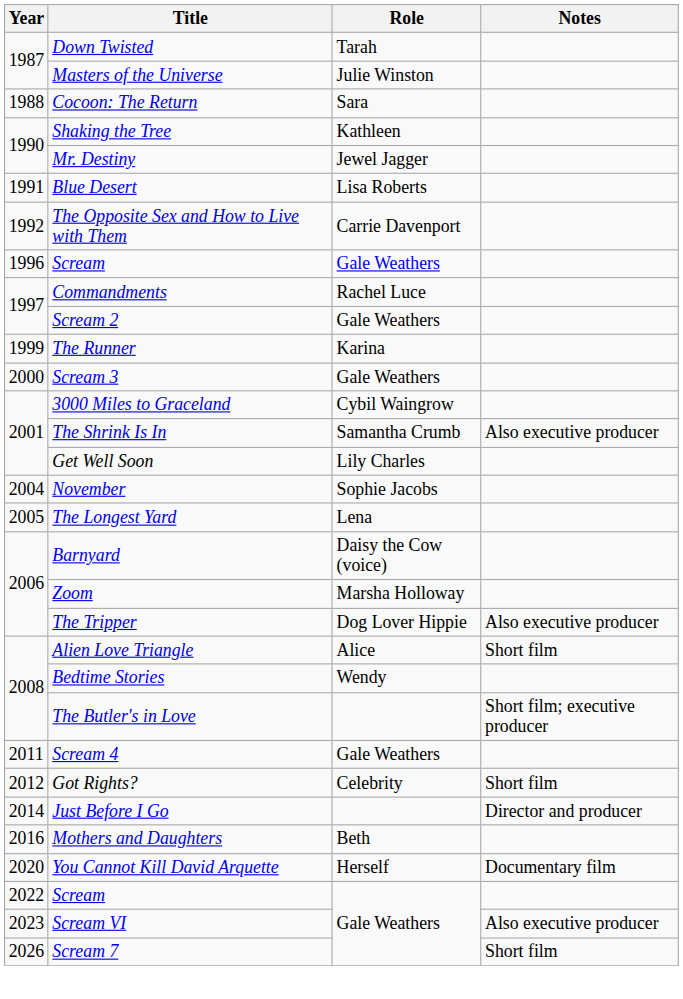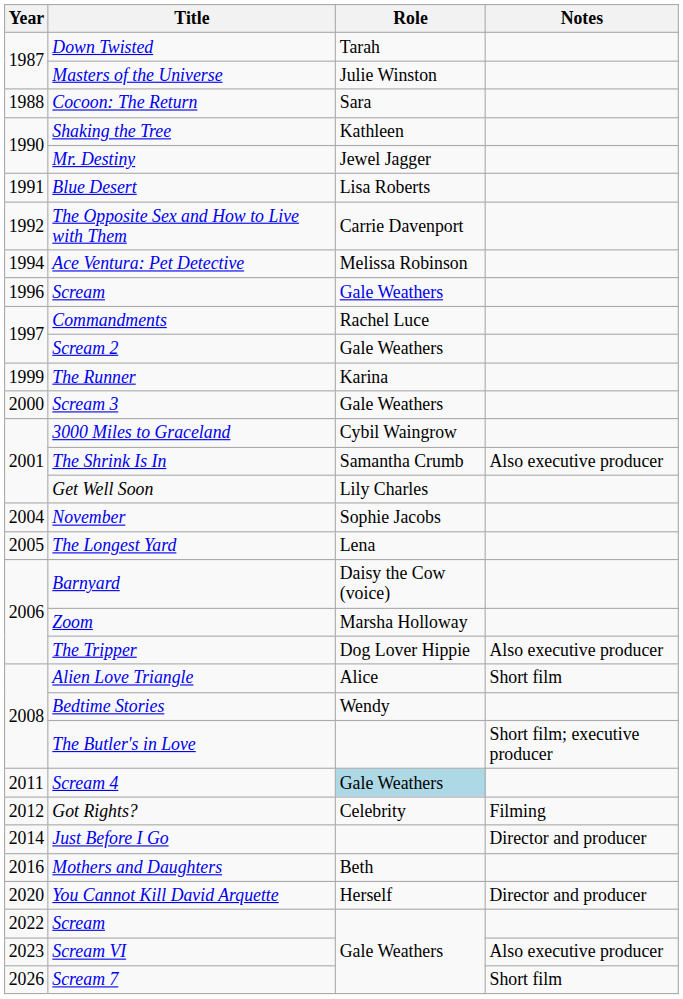 <table class="wikitable sortable">
 <tr>
 <th>Year</th>
 <th>Title</th>
 <th>Role</th>
 <th>Notes</th>
 </tr>
 <tr>
 <td rowspan="2">1987</td>
 <td><em><a href='#'>Down Twisted</a></em></td>
 <td>Tarah</td>
 <td></td>
 </tr>
 <tr>
 <td><em><a href='#'>Masters of the Universe</a></em></td>
 <td>Julie Winston</td>
 <td></td>
 </tr>
 <tr>
 <td>1988</td>
 <td><em><a href='#'>Cocoon: The Return</a></em></td>
 <td>Sara</td>
 <td></td>
 </tr>
 <tr>
 <td rowspan="2">1990</td>
 <td><em><a href='#'>Shaking the Tree</a></em></td>
 <td>Kathleen</td>
 <td></td>
 </tr>
 <tr>
 <td><em><a href='#'>Mr. Destiny</a></em></td>
 <td>Jewel Jagger</td>
 <td></td>
 </tr>
 <tr>
 <td>1991</td>
 <td><em><a href='#'>Blue Desert</a></em></td>
 <td>Lisa Roberts</td>
 <td></td>
 </tr>
 <tr>
 <td>1992</td>
 <td data-sort-value="Opposite Sex and How to Live with Them, The"><em><a href='#'>The Opposite Sex and How to Live with Them</a></em></td>
 <td>Carrie Davenport</td>
+<td></td>
+</tr>
+<tr>
+<td>1994</td>
+<td><em><a href='#'>Ace Ventura: Pet Detective</a></em></td>
+<td>Melissa Robinson</td>
 <td></td>
 </tr>
 <tr>
 <td>1996</td>
 <td><em><a href='#'>Scream</a></em></td>
 <td><a href='#'>Gale Weathers</a></td>
 <td></td>
 </tr>
 <tr>
 <td rowspan="2">1997</td>
 <td><em><a href='#'>Commandments</a></em></td>
 <td>Rachel Luce</td>
 <td></td>
 </tr>
 <tr>
 <td><em><a href='#'>Scream 2</a></em></td>
 <td>Gale Weathers</td>
 <td></td>
 </tr>
 <tr>
 <td>1999</td>
 <td data-sort-value="Runner, The"><em><a href='#'>The Runner</a></em></td>
 <td>Karina</td>
 <td></td>
 </tr>
 <tr>
 <td>2000</td>
 <td><em><a href='#'>Scream 3</a></em></td>
 <td>Gale Weathers</td>
 <td></td>
 </tr>
 <tr>
 <td rowspan="3">2001</td>
 <td><em><a href='#'>3000 Miles to Graceland</a></em></td>
 <td>Cybil Waingrow</td>
 <td></td>
 </tr>
 <tr>
 <td data-sort-value="Shrink Is In, The"><em><a href='#'>The Shrink Is In</a></em></td>
 <td>Samantha Crumb</td>
 <td>Also executive producer</td>
 </tr>
 <tr>
 <td><em>Get Well Soon</em></td>
 <td>Lily Charles</td>
 <td></td>
 </tr>
 <tr>
 <td>2004</td>
 <td><em><a href='#'>November</a></em></td>
 <td>Sophie Jacobs</td>
 <td></td>
 </tr>
 <tr>
 <td>2005</td>
 <td><em><a href='#'>The Longest Yard</a></em></td>
 <td>Lena</td>
 <td></td>
 </tr>
 <tr>
 <td rowspan="3">2006</td>
 <td><em><a href='#'>Barnyard</a></em></td>
 <td>Daisy the Cow (voice)</td>
 <td></td>
 </tr>
 <tr>
 <td><em><a href='#'>Zoom</a></em></td>
 <td>Marsha Holloway</td>
 <td></td>
 </tr>
 <tr>
 <td data-sort-value="Tripper, The"><em><a href='#'>The Tripper</a></em></td>
 <td>Dog Lover Hippie</td>
 <td>Also executive producer</td>
 </tr>
 <tr>
 <td rowspan="3">2008</td>
 <td><em><a href='#'>Alien Love Triangle</a></em></td>
 <td>Alice</td>
 <td>Short film</td>
 </tr>
 <tr>
 <td><em><a href='#'>Bedtime Stories</a></em></td>
 <td>Wendy</td>
 <td></td>
 </tr>
 <tr>
 <td data-sort-value="Butler's in Love, The"><em><a href='#'>The Butler's in Love</a></em></td>
 <td></td>
 <td>Short film; executive producer</td>
 </tr>
 <tr>
 <td>2011</td>
 <td><em><a href='#'>Scream 4</a></em></td>
-<td>Gale Weathers</td>
+<td style="background: lightblue;">Gale Weathers</td>
 <td></td>
 </tr>
 <tr>
 <td>2012</td>
 <td><em>Got Rights?</em></td>
 <td>Celebrity</td>
-<td>Short film</td>
+<td>Filming</td>
 </tr>
 <tr>
 <td>2014</td>
 <td><em><a href='#'>Just Before I Go</a></em></td>
 <td></td>
 <td>Director and producer</td>
 </tr>
 <tr>
 <td>2016</td>
 <td><em><a href='#'>Mothers and Daughters</a></em></td>
 <td>Beth</td>
 <td></td>
 </tr>
 <tr>
 <td>2020</td>
 <td><em><a href='#'>You Cannot Kill David Arquette</a></em></td>
 <td>Herself</td>
-<td>Documentary film</td>
+<td>Director and producer</td>
 </tr>
 <tr>
 <td>2022</td>
 <td><em><a href='#'>Scream</a></em></td>
 <td rowspan="3">Gale Weathers</td>
 <td></td>
 </tr>
 <tr>
 <td>2023</td>
 <td data-sort-value="Scream 6"><em><a href='#'>Scream VI</a></em></td>
 <td>Also executive producer</td>
 </tr>
 <tr>
 <td>2026</td>
 <td><em><a href='#'>Scream 7</a></em></td>
 <td>Short film</td>
 </tr>
 </table>
